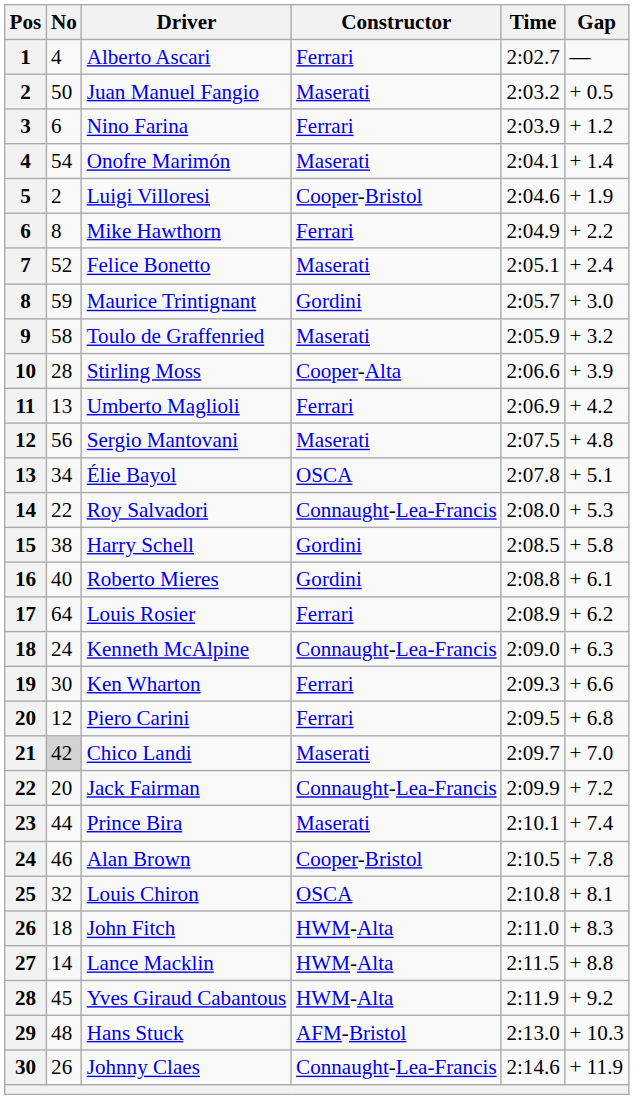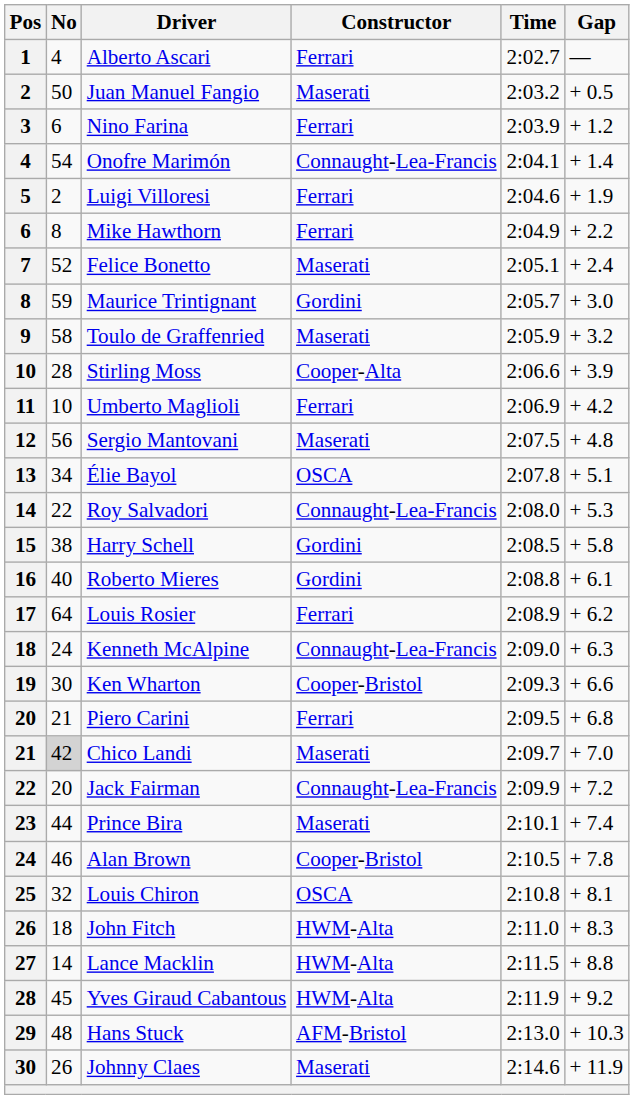 <table class="wikitable sortable" style="font-size: 95%;">
 <tr>
 <th>Pos</th>
 <th>No</th>
 <th>Driver</th>
 <th>Constructor</th>
 <th>Time</th>
 <th>Gap</th>
 </tr>
 <tr>
 <th>1</th>
 <td>4</td>
 <td> <a href='#'>Alberto Ascari</a></td>
 <td><a href='#'>Ferrari</a></td>
 <td>2:02.7</td>
 <td>—</td>
 </tr>
 <tr>
 <th>2</th>
 <td>50</td>
 <td> <a href='#'>Juan Manuel Fangio</a></td>
 <td><a href='#'>Maserati</a></td>
 <td>2:03.2</td>
 <td>+ 0.5</td>
 </tr>
 <tr>
 <th>3</th>
 <td>6</td>
 <td> <a href='#'>Nino Farina</a></td>
 <td><a href='#'>Ferrari</a></td>
 <td>2:03.9</td>
 <td>+ 1.2</td>
 </tr>
 <tr>
 <th>4</th>
 <td>54</td>
 <td> <a href='#'>Onofre Marimón</a></td>
-<td><a href='#'>Maserati</a></td>
+<td><a href='#'>Connaught</a>-<a href='#'>Lea-Francis</a></td>
 <td>2:04.1</td>
 <td>+ 1.4</td>
 </tr>
 <tr>
 <th>5</th>
 <td>2</td>
 <td> <a href='#'>Luigi Villoresi</a></td>
-<td><a href='#'>Cooper</a>-<a href='#'>Bristol</a></td>
+<td><a href='#'>Ferrari</a></td>
 <td>2:04.6</td>
 <td>+ 1.9</td>
 </tr>
 <tr>
 <th>6</th>
 <td>8</td>
 <td> <a href='#'>Mike Hawthorn</a></td>
 <td><a href='#'>Ferrari</a></td>
 <td>2:04.9</td>
 <td>+ 2.2</td>
 </tr>
 <tr>
 <th>7</th>
 <td>52</td>
 <td> <a href='#'>Felice Bonetto</a></td>
 <td><a href='#'>Maserati</a></td>
 <td>2:05.1</td>
 <td>+ 2.4</td>
 </tr>
 <tr>
 <th>8</th>
 <td>59</td>
 <td> <a href='#'>Maurice Trintignant</a></td>
 <td><a href='#'>Gordini</a></td>
 <td>2:05.7</td>
 <td>+ 3.0</td>
 </tr>
 <tr>
 <th>9</th>
 <td>58</td>
 <td> <a href='#'>Toulo de Graffenried</a></td>
 <td><a href='#'>Maserati</a></td>
 <td>2:05.9</td>
 <td>+ 3.2</td>
 </tr>
 <tr>
 <th>10</th>
 <td>28</td>
 <td> <a href='#'>Stirling Moss</a></td>
 <td><a href='#'>Cooper</a>-<a href='#'>Alta</a></td>
 <td>2:06.6</td>
 <td>+ 3.9</td>
 </tr>
 <tr>
 <th>11</th>
-<td>13</td>
+<td>10</td>
 <td> <a href='#'>Umberto Maglioli</a></td>
 <td><a href='#'>Ferrari</a></td>
 <td>2:06.9</td>
 <td>+ 4.2</td>
 </tr>
 <tr>
 <th>12</th>
 <td>56</td>
 <td> <a href='#'>Sergio Mantovani</a></td>
 <td><a href='#'>Maserati</a></td>
 <td>2:07.5</td>
 <td>+ 4.8</td>
 </tr>
 <tr>
 <th>13</th>
 <td>34</td>
 <td> <a href='#'>Élie Bayol</a></td>
 <td><a href='#'>OSCA</a></td>
 <td>2:07.8</td>
 <td>+ 5.1</td>
 </tr>
 <tr>
 <th>14</th>
 <td>22</td>
 <td> <a href='#'>Roy Salvadori</a></td>
 <td><a href='#'>Connaught</a>-<a href='#'>Lea-Francis</a></td>
 <td>2:08.0</td>
 <td>+ 5.3</td>
 </tr>
 <tr>
 <th>15</th>
 <td>38</td>
 <td> <a href='#'>Harry Schell</a></td>
 <td><a href='#'>Gordini</a></td>
 <td>2:08.5</td>
 <td>+ 5.8</td>
 </tr>
 <tr>
 <th>16</th>
 <td>40</td>
 <td> <a href='#'>Roberto Mieres</a></td>
 <td><a href='#'>Gordini</a></td>
 <td>2:08.8</td>
 <td>+ 6.1</td>
 </tr>
 <tr>
 <th>17</th>
 <td>64</td>
 <td> <a href='#'>Louis Rosier</a></td>
 <td><a href='#'>Ferrari</a></td>
 <td>2:08.9</td>
 <td>+ 6.2</td>
 </tr>
 <tr>
 <th>18</th>
 <td>24</td>
 <td> <a href='#'>Kenneth McAlpine</a></td>
 <td><a href='#'>Connaught</a>-<a href='#'>Lea-Francis</a></td>
 <td>2:09.0</td>
 <td>+ 6.3</td>
 </tr>
 <tr>
 <th>19</th>
 <td>30</td>
 <td> <a href='#'>Ken Wharton</a></td>
-<td><a href='#'>Ferrari</a></td>
+<td><a href='#'>Cooper</a>-<a href='#'>Bristol</a></td>
 <td>2:09.3</td>
 <td>+ 6.6</td>
 </tr>
 <tr>
 <th>20</th>
-<td>12</td>
+<td>21</td>
 <td> <a href='#'>Piero Carini</a></td>
 <td><a href='#'>Ferrari</a></td>
 <td>2:09.5</td>
 <td>+ 6.8</td>
 </tr>
 <tr>
 <th>21</th>
 <td style="background: lightgrey;">42</td>
 <td> <a href='#'>Chico Landi</a></td>
 <td><a href='#'>Maserati</a></td>
 <td>2:09.7</td>
 <td>+ 7.0</td>
 </tr>
 <tr>
 <th>22</th>
 <td>20</td>
 <td> <a href='#'>Jack Fairman</a></td>
 <td><a href='#'>Connaught</a>-<a href='#'>Lea-Francis</a></td>
 <td>2:09.9</td>
 <td>+ 7.2</td>
 </tr>
 <tr>
 <th>23</th>
 <td>44</td>
 <td> <a href='#'>Prince Bira</a></td>
 <td><a href='#'>Maserati</a></td>
 <td>2:10.1</td>
 <td>+ 7.4</td>
 </tr>
 <tr>
 <th>24</th>
 <td>46</td>
 <td> <a href='#'>Alan Brown</a></td>
 <td><a href='#'>Cooper</a>-<a href='#'>Bristol</a></td>
 <td>2:10.5</td>
 <td>+ 7.8</td>
 </tr>
 <tr>
 <th>25</th>
 <td>32</td>
 <td> <a href='#'>Louis Chiron</a></td>
 <td><a href='#'>OSCA</a></td>
 <td>2:10.8</td>
 <td>+ 8.1</td>
 </tr>
 <tr>
 <th>26</th>
 <td>18</td>
 <td> <a href='#'>John Fitch</a></td>
 <td><a href='#'>HWM</a>-<a href='#'>Alta</a></td>
 <td>2:11.0</td>
 <td>+ 8.3</td>
 </tr>
 <tr>
 <th>27</th>
 <td>14</td>
 <td> <a href='#'>Lance Macklin</a></td>
 <td><a href='#'>HWM</a>-<a href='#'>Alta</a></td>
 <td>2:11.5</td>
 <td>+ 8.8</td>
 </tr>
 <tr>
 <th>28</th>
 <td>45</td>
 <td> <a href='#'>Yves Giraud Cabantous</a></td>
 <td><a href='#'>HWM</a>-<a href='#'>Alta</a></td>
 <td>2:11.9</td>
 <td>+ 9.2</td>
 </tr>
 <tr>
 <th>29</th>
 <td>48</td>
 <td> <a href='#'>Hans Stuck</a></td>
 <td><a href='#'>AFM</a>-<a href='#'>Bristol</a></td>
 <td>2:13.0</td>
 <td>+ 10.3</td>
 </tr>
 <tr>
 <th>30</th>
 <td>26</td>
 <td> <a href='#'>Johnny Claes</a></td>
-<td><a href='#'>Connaught</a>-<a href='#'>Lea-Francis</a></td>
+<td><a href='#'>Maserati</a></td>
 <td>2:14.6</td>
 <td>+ 11.9</td>
 </tr>
 <tr>
 <th colspan="7"></th>
 </tr>
 </table>
